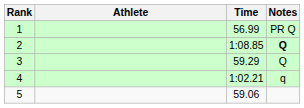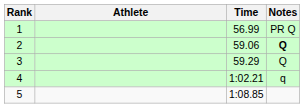 <table class="wikitable" style="text-align:center">
 <tr>
 <th>Rank</th>
 <th Style="width:18em">Athlete</th>
 <th>Time</th>
 <th>Notes</th>
 </tr>
 <tr style="background:#cfc">
 <td>1</td>
 <td style="text-align:left"></td>
 <td>56.99</td>
 <td>PR Q</td>
 </tr>
 <tr style="background:#cfc">
 <td>2</td>
 <td style="text-align:left"></td>
-<td>1:08.85</td>
+<td>59.06</td>
 <td><strong>Q</strong></td>
 </tr>
 <tr style="background:#cfc">
 <td>3</td>
 <td style="text-align:left"></td>
 <td>59.29</td>
 <td>Q</td>
 </tr>
 <tr style="background:#cfc">
 <td>4</td>
 <td style="text-align:left"></td>
 <td>1:02.21</td>
 <td>q</td>
 </tr>
 <tr>
 <td>5</td>
 <td style="text-align:left"></td>
-<td>59.06</td>
+<td>1:08.85</td>
 <td></td>
 </tr>
 </table>
